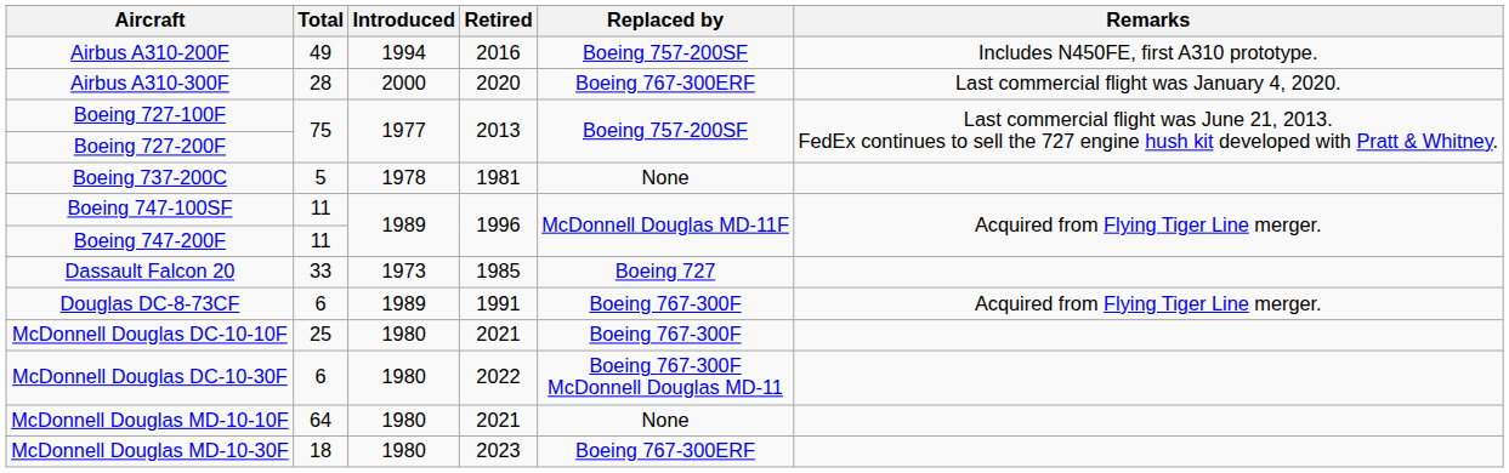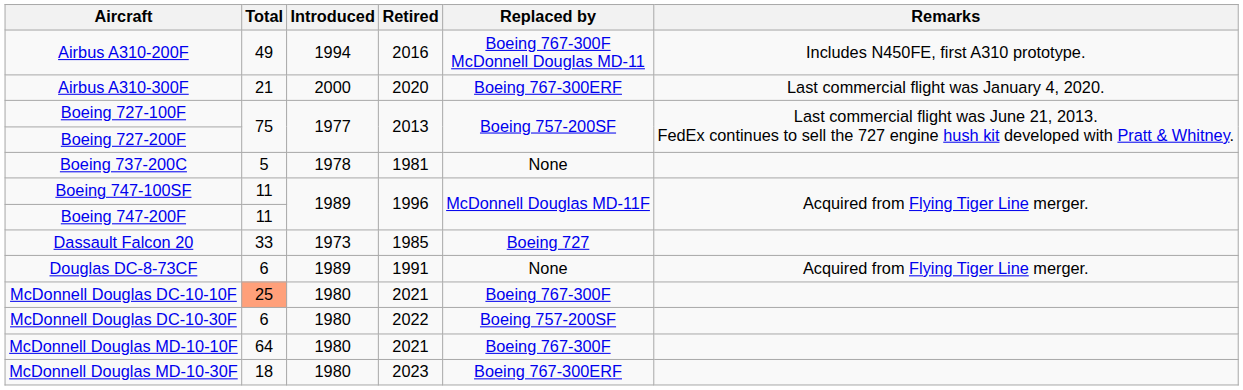 <table class="wikitable" style="margin-left:auto; margin-right:auto; text-align:center">
 <tr>
 <th>Aircraft</th>
 <th>Total</th>
 <th>Introduced</th>
 <th>Retired</th>
 <th>Replaced by</th>
 <th>Remarks</th>
 </tr>
 <tr>
 <td><a href='#'>Airbus A310-200F</a></td>
 <td>49</td>
 <td>1994</td>
 <td>2016</td>
-<td><a href='#'>Boeing 757-200SF</a></td>
+<td><a href='#'>Boeing 767-300F</a><br><a href='#'>McDonnell Douglas MD-11</a></td>
 <td>Includes N450FE, first A310 prototype.</td>
 </tr>
 <tr>
 <td><a href='#'>Airbus A310-300F</a></td>
-<td>28</td>
+<td>21</td>
 <td>2000</td>
 <td>2020</td>
 <td><a href='#'>Boeing 767-300ERF</a></td>
 <td>Last commercial flight was January 4, 2020.</td>
 </tr>
 <tr>
 <td><a href='#'>Boeing 727-100F</a></td>
 <td rowspan=2>75</td>
 <td rowspan=2>1977</td>
 <td rowspan=2>2013</td>
 <td rowspan=2><a href='#'>Boeing 757-200SF</a></td>
 <td rowspan=2>Last commercial flight was June 21, 2013.<br>FedEx continues to sell the 727 engine <a href='#'>hush kit</a> developed with <a href='#'>Pratt & Whitney</a>.</td>
 </tr>
 <tr>
 <td><a href='#'>Boeing 727-200F</a></td>
 </tr>
 <tr>
 <td><a href='#'>Boeing 737-200C</a></td>
 <td>5</td>
 <td>1978</td>
 <td>1981</td>
 <td>None</td>
 <td></td>
 </tr>
 <tr>
 <td><a href='#'>Boeing 747-100SF</a></td>
 <td>11</td>
 <td rowspan=2>1989</td>
 <td rowspan=2>1996</td>
 <td rowspan=2><a href='#'>McDonnell Douglas MD-11F</a></td>
 <td rowspan=2>Acquired from <a href='#'>Flying Tiger Line</a> merger.</td>
 </tr>
 <tr>
 <td><a href='#'>Boeing 747-200F</a></td>
 <td>11</td>
 </tr>
 <tr>
 <td><a href='#'>Dassault Falcon 20</a></td>
 <td>33</td>
 <td>1973</td>
 <td>1985</td>
 <td><a href='#'>Boeing 727</a></td>
 <td></td>
 </tr>
 <tr>
 <td><a href='#'>Douglas DC-8-73CF</a></td>
 <td>6</td>
 <td>1989</td>
 <td>1991</td>
-<td><a href='#'>Boeing 767-300F</a></td>
+<td>None</td>
 <td>Acquired from <a href='#'>Flying Tiger Line</a> merger.</td>
 </tr>
 <tr>
 <td><a href='#'>McDonnell Douglas DC-10-10F</a></td>
-<td>25</td>
+<td style="background: lightsalmon;">25</td>
 <td>1980</td>
 <td>2021</td>
 <td><a href='#'>Boeing 767-300F</a></td>
 <td></td>
 </tr>
 <tr>
 <td><a href='#'>McDonnell Douglas DC-10-30F</a></td>
 <td>6</td>
 <td>1980</td>
 <td>2022</td>
-<td><a href='#'>Boeing 767-300F</a><br><a href='#'>McDonnell Douglas MD-11</a></td>
+<td><a href='#'>Boeing 757-200SF</a></td>
 <td></td>
 </tr>
 <tr>
 <td><a href='#'>McDonnell Douglas MD-10-10F</a></td>
 <td>64</td>
 <td>1980</td>
 <td>2021</td>
-<td>None</td>
+<td><a href='#'>Boeing 767-300F</a></td>
 <td></td>
 </tr>
 <tr>
 <td><a href='#'>McDonnell Douglas MD-10-30F</a></td>
 <td>18</td>
 <td>1980</td>
 <td>2023</td>
 <td><a href='#'>Boeing 767-300ERF</a></td>
 <td></td>
 </tr>
 </table>
